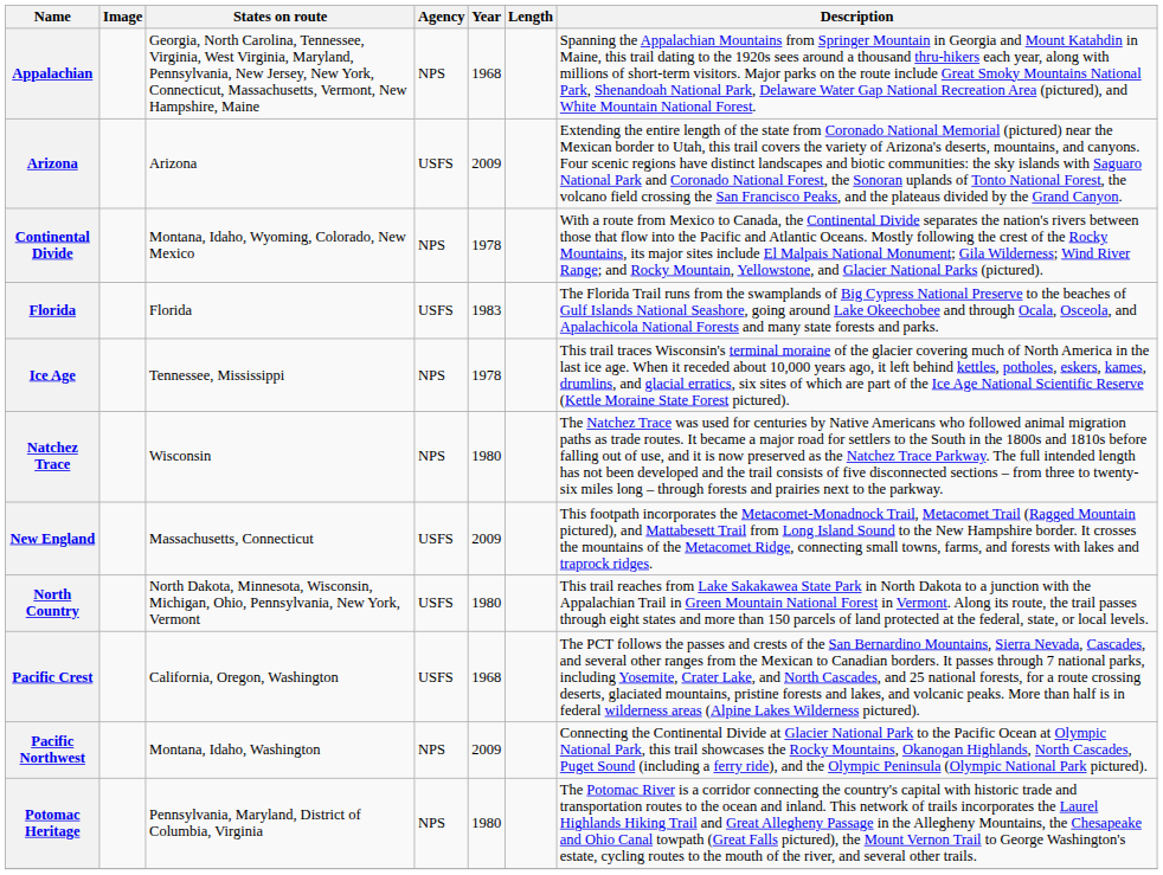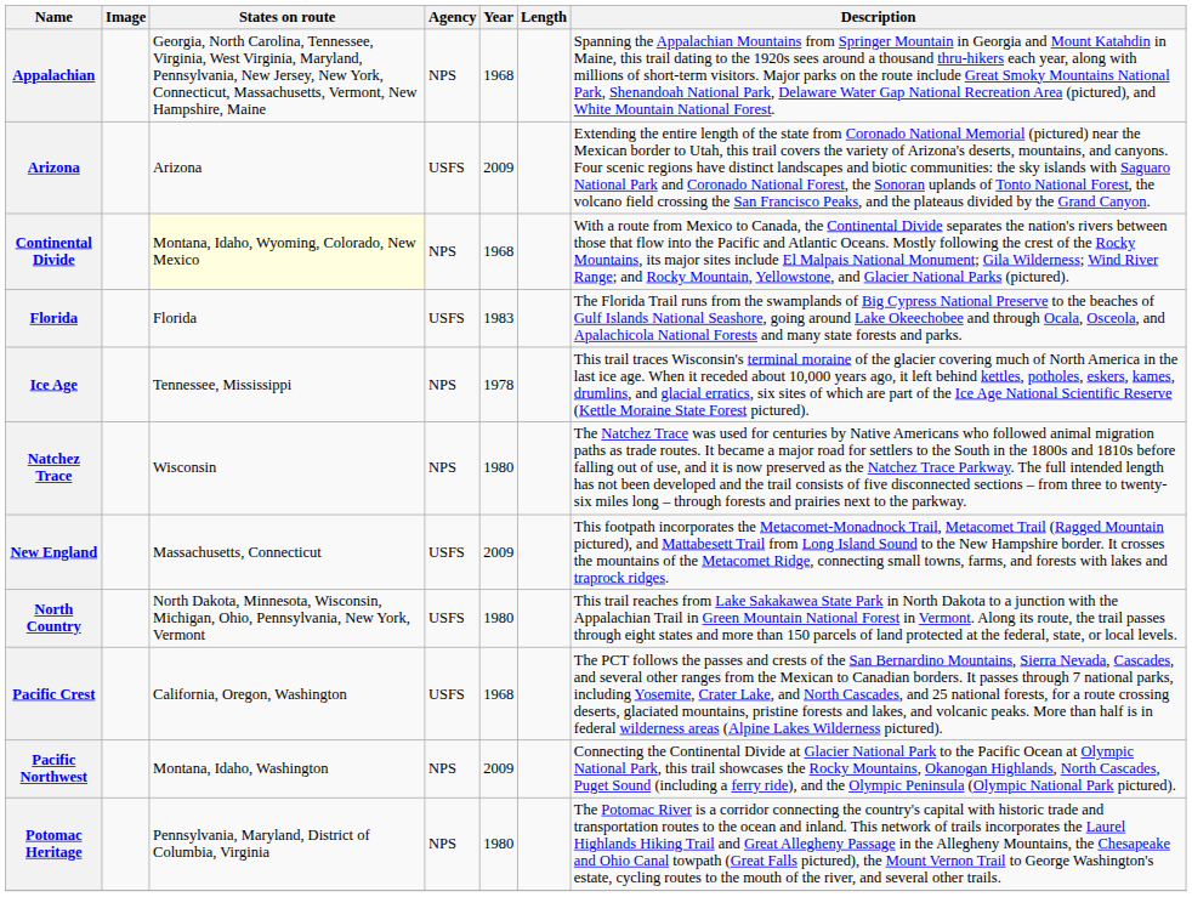 <table class="wikitable sortable">
 <tr>
 <th scope="col">Name</th>
 <th scope="col" class="unsortable">Image</th>
 <th scope="col">States on route</th>
 <th scope="col">Agency</th>
 <th scope="col">Year </th>
 <th scope="col" data-sort-type="number">Length</th>
 <th scope="col" class="unsortable">Description</th>
 </tr>
 <tr>
 <th scope="row"><a href='#'>Appalachian</a></th>
 <td></td>
 <td>Georgia, North Carolina, Tennessee, Virginia, West Virginia, Maryland, Pennsylvania, New Jersey, New York, Connecticut, Massachusetts, Vermont, New Hampshire, Maine</td>
 <td>NPS</td>
 <td>1968</td>
 <td style="text-align:right;"></td>
 <td>Spanning the <a href='#'>Appalachian Mountains</a> from <a href='#'>Springer Mountain</a> in Georgia and <a href='#'>Mount Katahdin</a> in Maine, this trail dating to the 1920s sees around a thousand <a href='#'>thru-hikers</a> each year, along with millions of short-term visitors. Major parks on the route include <a href='#'>Great Smoky Mountains National Park</a>, <a href='#'>Shenandoah National Park</a>, <a href='#'>Delaware Water Gap National Recreation Area</a> (pictured), and <a href='#'>White Mountain National Forest</a>.</td>
 </tr>
 <tr>
 <th scope="row"><a href='#'>Arizona</a></th>
 <td></td>
 <td>Arizona</td>
 <td>USFS</td>
 <td>2009</td>
 <td style="text-align:right;"></td>
 <td>Extending the entire length of the state from <a href='#'>Coronado National Memorial</a> (pictured) near the Mexican border to Utah, this trail covers the variety of Arizona's deserts, mountains, and canyons. Four scenic regions have distinct landscapes and biotic communities: the sky islands with <a href='#'>Saguaro National Park</a> and <a href='#'>Coronado National Forest</a>, the <a href='#'>Sonoran</a> uplands of <a href='#'>Tonto National Forest</a>, the volcano field crossing the <a href='#'>San Francisco Peaks</a>, and the plateaus divided by the <a href='#'>Grand Canyon</a>.</td>
 </tr>
 <tr>
 <th scope="row"><a href='#'>Continental Divide</a></th>
 <td></td>
-<td>Montana, Idaho, Wyoming, Colorado, New Mexico</td>
+<td style="background: lightyellow;">Montana, Idaho, Wyoming, Colorado, New Mexico</td>
 <td>NPS</td>
-<td>1978</td>
+<td>1968</td>
 <td style="text-align:right;"></td>
 <td>With a route from Mexico to Canada, the <a href='#'>Continental Divide</a> separates the nation's rivers between those that flow into the Pacific and Atlantic Oceans. Mostly following the crest of the <a href='#'>Rocky Mountains</a>, its major sites include <a href='#'>El Malpais National Monument</a>; <a href='#'>Gila Wilderness</a>; <a href='#'>Wind River Range</a>; and <a href='#'>Rocky Mountain</a>, <a href='#'>Yellowstone</a>, and <a href='#'>Glacier National Parks</a> (pictured).</td>
 </tr>
 <tr>
 <th scope="row"><a href='#'>Florida</a></th>
 <td></td>
 <td>Florida</td>
 <td>USFS</td>
 <td>1983</td>
 <td style="text-align:right;"></td>
 <td>The Florida Trail runs from the swamplands of <a href='#'>Big Cypress National Preserve</a> to the beaches of <a href='#'>Gulf Islands National Seashore</a>, going around <a href='#'>Lake Okeechobee</a> and through <a href='#'>Ocala</a>, <a href='#'>Osceola</a>, and <a href='#'>Apalachicola National Forests</a> and many state forests and parks.</td>
 </tr>
 <tr>
 <th scope="row"><a href='#'>Ice Age</a></th>
 <td></td>
 <td>Tennessee, Mississippi</td>
 <td>NPS</td>
 <td>1978</td>
 <td style="text-align:right;"></td>
 <td>This trail traces Wisconsin's <a href='#'>terminal moraine</a> of the glacier covering much of North America in the last ice age. When it receded about 10,000 years ago, it left behind <a href='#'>kettles</a>, <a href='#'>potholes</a>, <a href='#'>eskers</a>, <a href='#'>kames</a>, <a href='#'>drumlins</a>, and <a href='#'>glacial erratics</a>, six sites of which are part of the <a href='#'>Ice Age National Scientific Reserve</a> (<a href='#'>Kettle Moraine State Forest</a> pictured).</td>
 </tr>
 <tr>
 <th scope="row"><a href='#'>Natchez Trace</a></th>
 <td></td>
 <td>Wisconsin</td>
 <td>NPS</td>
 <td>1980</td>
 <td style="text-align:right;"></td>
 <td>The <a href='#'>Natchez Trace</a> was used for centuries by Native Americans who followed animal migration paths as trade routes. It became a major road for settlers to the South in the 1800s and 1810s before falling out of use, and it is now preserved as the <a href='#'>Natchez Trace Parkway</a>. The full intended length has not been developed and the trail consists of five disconnected sections – from three to twenty-six miles long – through forests and prairies next to the  parkway.</td>
 </tr>
 <tr>
 <th scope="row"><a href='#'>New England</a></th>
 <td></td>
 <td>Massachusetts, Connecticut</td>
 <td>USFS</td>
 <td>2009</td>
 <td style="text-align:right;"></td>
 <td>This footpath incorporates the <a href='#'>Metacomet-Monadnock Trail</a>, <a href='#'>Metacomet Trail</a> (<a href='#'>Ragged Mountain</a> pictured), and <a href='#'>Mattabesett Trail</a> from <a href='#'>Long Island Sound</a> to the New Hampshire border. It crosses the mountains of the <a href='#'>Metacomet Ridge</a>, connecting small towns, farms, and forests with lakes and <a href='#'>traprock ridges</a>.</td>
 </tr>
 <tr>
 <th scope="row"><a href='#'>North Country</a></th>
 <td></td>
 <td>North Dakota, Minnesota, Wisconsin, Michigan, Ohio, Pennsylvania, New York, Vermont</td>
 <td>USFS</td>
 <td>1980</td>
 <td style="text-align:right;"></td>
 <td>This trail reaches from <a href='#'>Lake Sakakawea State Park</a> in North Dakota to a junction with the Appalachian Trail in <a href='#'>Green Mountain National Forest</a> in <a href='#'>Vermont</a>. Along its route, the trail passes through eight states and more than 150 parcels of land protected at the federal, state, or local levels.</td>
 </tr>
 <tr>
 <th scope="row"><a href='#'>Pacific Crest</a></th>
 <td></td>
 <td>California, Oregon, Washington</td>
 <td>USFS</td>
 <td>1968</td>
 <td style="text-align:right;"></td>
 <td>The PCT follows the passes and crests of the <a href='#'>San Bernardino Mountains</a>, <a href='#'>Sierra Nevada</a>, <a href='#'>Cascades</a>, and several other ranges from the Mexican to Canadian borders. It passes through 7 national parks, including <a href='#'>Yosemite</a>, <a href='#'>Crater Lake</a>, and <a href='#'>North Cascades</a>, and 25 national forests, for a route crossing deserts, glaciated mountains, pristine forests and lakes, and volcanic peaks. More than half is in federal <a href='#'>wilderness areas</a> (<a href='#'>Alpine Lakes Wilderness</a> pictured).</td>
 </tr>
 <tr>
 <th scope="row"><a href='#'>Pacific Northwest</a></th>
 <td></td>
 <td>Montana, Idaho, Washington</td>
 <td>NPS</td>
 <td>2009</td>
 <td style="text-align:right;"></td>
 <td>Connecting the Continental Divide at <a href='#'>Glacier National Park</a> to the Pacific Ocean at <a href='#'>Olympic National Park</a>, this trail showcases the <a href='#'>Rocky Mountains</a>, <a href='#'>Okanogan Highlands</a>, <a href='#'>North Cascades</a>, <a href='#'>Puget Sound</a> (including a <a href='#'>ferry ride</a>), and the <a href='#'>Olympic Peninsula</a> (<a href='#'>Olympic National Park</a> pictured).</td>
 </tr>
 <tr>
 <th scope="row"><a href='#'>Potomac Heritage</a></th>
 <td></td>
 <td>Pennsylvania, Maryland, District of Columbia, Virginia</td>
 <td>NPS</td>
 <td>1980</td>
 <td style="text-align:right;"></td>
 <td>The <a href='#'>Potomac River</a> is a corridor connecting the country's capital with historic trade and transportation routes to the ocean and inland. This network of trails incorporates the <a href='#'>Laurel Highlands Hiking Trail</a> and <a href='#'>Great Allegheny Passage</a> in the Allegheny Mountains, the <a href='#'>Chesapeake and Ohio Canal</a> towpath (<a href='#'>Great Falls</a> pictured), the <a href='#'>Mount Vernon Trail</a> to George Washington's estate, cycling routes to the mouth of the river, and several other trails.</td>
 </tr>
 <tr>
 </tr>
 </table>
